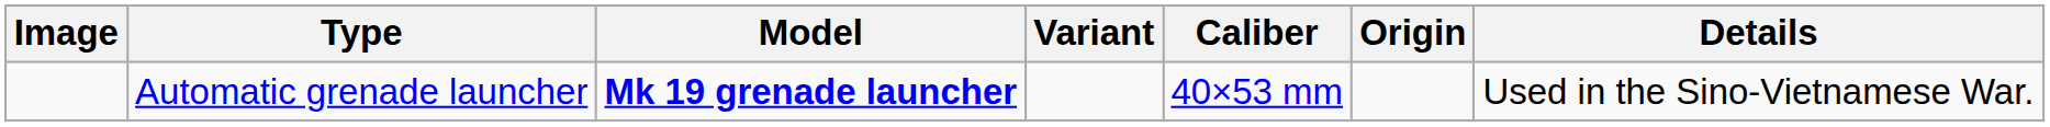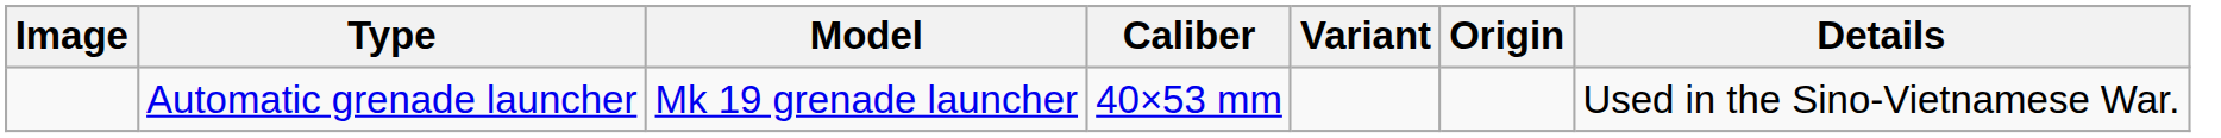 <table class="wikitable">
 <tr>
 <th>Image</th>
 <th>Type</th>
 <th>Model</th>
+<th>Caliber</th>
 <th>Variant</th>
-<th>Caliber</th>
 <th>Origin</th>
 <th>Details</th>
 </tr>
 <tr>
 <td></td>
 <td><a href='#'>Automatic grenade launcher</a></td>
-<td><strong><a href='#'>Mk 19 grenade launcher</a></strong></td>
+<td><a href='#'>Mk 19 grenade launcher</a></td>
+<td><a href='#'>40×53 mm</a></td>
 <td></td>
-<td><a href='#'>40×53 mm</a></td>
 <td></td>
 <td>Used in the Sino-Vietnamese War.</td>
 </tr>
 </table>
